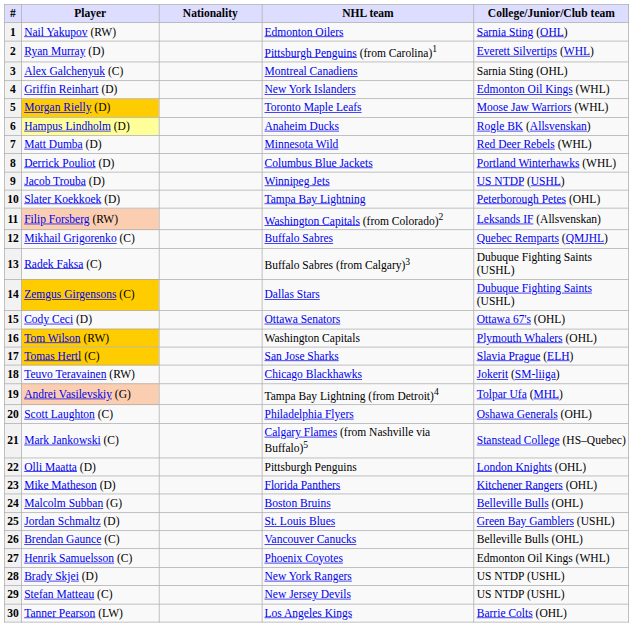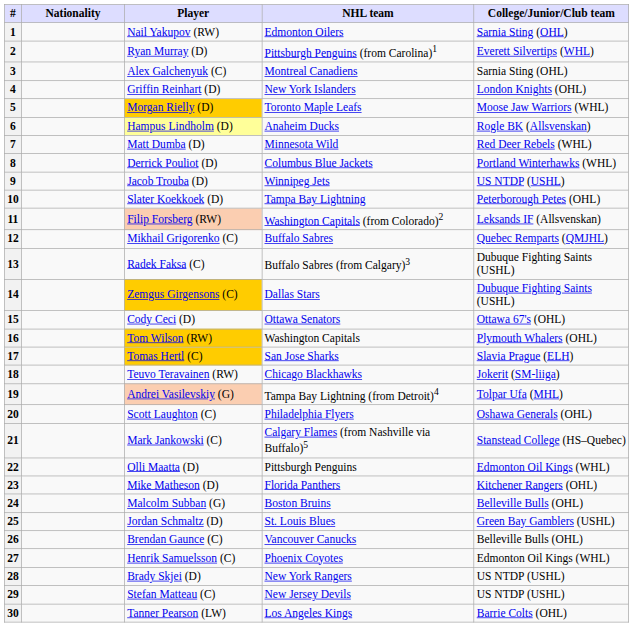 <table class="wikitable">
 <tr>
 <th style="background:#ddf; width:2.75%;">#</th>
+<th style="background:#ddf; width:16.5%;">Nationality</th>
 <th style="background:#ddf; width:22.0%;">Player</th>
-<th style="background:#ddf; width:16.5%;">Nationality</th>
 <th style="background:#ddf; width:34.0%;">NHL team</th>
 <th style="background:#ddf; width:100.0%;">College/Junior/Club team</th>
 </tr>
 <tr>
 <th>1</th>
+<td></td>
 <td><a href='#'>Nail Yakupov</a> (RW)</td>
-<td></td>
 <td><a href='#'>Edmonton Oilers</a></td>
 <td><a href='#'>Sarnia Sting</a> (<a href='#'>OHL</a>)</td>
 </tr>
 <tr>
 <th>2</th>
+<td></td>
 <td><a href='#'>Ryan Murray</a> (D)</td>
-<td></td>
 <td><a href='#'>Pittsburgh Penguins</a> (from Carolina)<sup>1</sup></td>
 <td><a href='#'>Everett Silvertips</a> (<a href='#'>WHL</a>)</td>
 </tr>
 <tr>
 <th>3</th>
+<td></td>
 <td><a href='#'>Alex Galchenyuk</a> (C)</td>
-<td></td>
 <td><a href='#'>Montreal Canadiens</a></td>
 <td>Sarnia Sting (OHL)</td>
 </tr>
 <tr>
 <th>4</th>
+<td></td>
 <td><a href='#'>Griffin Reinhart</a> (D)</td>
-<td></td>
 <td><a href='#'>New York Islanders</a></td>
-<td><a href='#'>Edmonton Oil Kings</a> (WHL)</td>
+<td><a href='#'>London Knights</a> (OHL)</td>
 </tr>
 <tr>
 <th>5</th>
+<td></td>
 <td bgcolor="#FFCC00"><a href='#'>Morgan Rielly</a> (D)</td>
-<td></td>
 <td><a href='#'>Toronto Maple Leafs</a></td>
 <td><a href='#'>Moose Jaw Warriors</a> (WHL)</td>
 </tr>
 <tr>
 <th>6</th>
+<td></td>
 <td bgcolor="#FFFF99"><a href='#'>Hampus Lindholm</a> (D)</td>
-<td></td>
 <td><a href='#'>Anaheim Ducks</a></td>
 <td><a href='#'>Rogle BK</a> (<a href='#'>Allsvenskan</a>)</td>
 </tr>
 <tr>
 <th>7</th>
+<td></td>
 <td><a href='#'>Matt Dumba</a> (D)</td>
-<td></td>
 <td><a href='#'>Minnesota Wild</a></td>
 <td><a href='#'>Red Deer Rebels</a> (WHL)</td>
 </tr>
 <tr>
 <th>8</th>
+<td></td>
 <td><a href='#'>Derrick Pouliot</a> (D)</td>
-<td></td>
 <td><a href='#'>Columbus Blue Jackets</a></td>
 <td><a href='#'>Portland Winterhawks</a> (WHL)</td>
 </tr>
 <tr>
 <th>9</th>
+<td></td>
 <td><a href='#'>Jacob Trouba</a> (D)</td>
-<td></td>
 <td><a href='#'>Winnipeg Jets</a></td>
 <td><a href='#'>US NTDP</a> (<a href='#'>USHL</a>)</td>
 </tr>
 <tr>
 <th>10</th>
+<td></td>
 <td><a href='#'>Slater Koekkoek</a> (D)</td>
-<td></td>
 <td><a href='#'>Tampa Bay Lightning</a></td>
 <td><a href='#'>Peterborough Petes</a> (OHL)</td>
 </tr>
 <tr>
 <th>11</th>
+<td></td>
 <td bgcolor="#FBCEB1"><a href='#'>Filip Forsberg</a> (RW)</td>
-<td></td>
 <td><a href='#'>Washington Capitals</a> (from Colorado)<sup>2</sup></td>
 <td><a href='#'>Leksands IF</a> (Allsvenskan)</td>
 </tr>
 <tr>
 <th>12</th>
+<td></td>
 <td><a href='#'>Mikhail Grigorenko</a> (C)</td>
-<td></td>
 <td><a href='#'>Buffalo Sabres</a></td>
 <td><a href='#'>Quebec Remparts</a> (<a href='#'>QMJHL</a>)</td>
 </tr>
 <tr>
 <th>13</th>
+<td></td>
 <td><a href='#'>Radek Faksa</a> (C)</td>
-<td></td>
 <td>Buffalo Sabres (from Calgary)<sup>3</sup></td>
 <td>Dubuque Fighting Saints (USHL)</td>
 </tr>
 <tr>
 <th>14</th>
+<td></td>
 <td bgcolor="#FFCC00"><a href='#'>Zemgus Girgensons</a> (C)</td>
-<td></td>
 <td><a href='#'>Dallas Stars</a></td>
 <td><a href='#'>Dubuque Fighting Saints</a> (USHL)</td>
 </tr>
 <tr>
 <th>15</th>
+<td></td>
 <td><a href='#'>Cody Ceci</a> (D)</td>
-<td></td>
 <td><a href='#'>Ottawa Senators</a></td>
 <td><a href='#'>Ottawa 67's</a> (OHL)</td>
 </tr>
 <tr>
 <th>16</th>
+<td></td>
 <td bgcolor="#FFCC00"><a href='#'>Tom Wilson</a> (RW)</td>
-<td></td>
 <td>Washington Capitals</td>
 <td><a href='#'>Plymouth Whalers</a> (OHL)</td>
 </tr>
 <tr>
 <th>17</th>
+<td></td>
 <td bgcolor="#FFCC00"><a href='#'>Tomas Hertl</a> (C)</td>
-<td></td>
 <td><a href='#'>San Jose Sharks</a></td>
 <td><a href='#'>Slavia Prague</a> (<a href='#'>ELH</a>)</td>
 </tr>
 <tr>
 <th>18</th>
+<td></td>
 <td><a href='#'>Teuvo Teravainen</a> (RW)</td>
-<td></td>
 <td><a href='#'>Chicago Blackhawks</a></td>
 <td><a href='#'>Jokerit</a> (<a href='#'>SM-liiga</a>)</td>
 </tr>
 <tr>
 <th>19</th>
+<td></td>
 <td bgcolor="#FBCEB1"><a href='#'>Andrei Vasilevskiy</a> (G)</td>
-<td></td>
 <td>Tampa Bay Lightning (from Detroit)<sup>4</sup></td>
 <td><a href='#'>Tolpar Ufa</a> (<a href='#'>MHL</a>)</td>
 </tr>
 <tr>
 <th>20</th>
+<td></td>
 <td><a href='#'>Scott Laughton</a> (C)</td>
-<td></td>
 <td><a href='#'>Philadelphia Flyers</a></td>
 <td><a href='#'>Oshawa Generals</a> (OHL)</td>
 </tr>
 <tr>
 <th>21</th>
+<td></td>
 <td><a href='#'>Mark Jankowski</a> (C)</td>
-<td></td>
 <td><a href='#'>Calgary Flames</a> (from Nashville via Buffalo)<sup>5</sup></td>
 <td><a href='#'>Stanstead College</a> (HS–Quebec)</td>
 </tr>
 <tr>
 <th>22</th>
+<td></td>
 <td><a href='#'>Olli Maatta</a> (D)</td>
-<td></td>
 <td>Pittsburgh Penguins</td>
-<td><a href='#'>London Knights</a> (OHL)</td>
+<td><a href='#'>Edmonton Oil Kings</a> (WHL)</td>
 </tr>
 <tr>
 <th>23</th>
+<td></td>
 <td><a href='#'>Mike Matheson</a> (D)</td>
-<td></td>
 <td><a href='#'>Florida Panthers</a></td>
 <td><a href='#'>Kitchener Rangers</a> (OHL)</td>
 </tr>
 <tr>
 <th>24</th>
+<td></td>
 <td><a href='#'>Malcolm Subban</a> (G)</td>
-<td></td>
 <td><a href='#'>Boston Bruins</a></td>
 <td><a href='#'>Belleville Bulls</a> (OHL)</td>
 </tr>
 <tr>
 <th>25</th>
+<td></td>
 <td><a href='#'>Jordan Schmaltz</a> (D)</td>
-<td></td>
 <td><a href='#'>St. Louis Blues</a></td>
 <td><a href='#'>Green Bay Gamblers</a> (USHL)</td>
 </tr>
 <tr>
 <th>26</th>
+<td></td>
 <td><a href='#'>Brendan Gaunce</a> (C)</td>
-<td></td>
 <td><a href='#'>Vancouver Canucks</a></td>
 <td>Belleville Bulls (OHL)</td>
 </tr>
 <tr>
 <th>27</th>
+<td></td>
 <td><a href='#'>Henrik Samuelsson</a> (C)</td>
-<td></td>
 <td><a href='#'>Phoenix Coyotes</a></td>
 <td>Edmonton Oil Kings (WHL)</td>
 </tr>
 <tr>
 <th>28</th>
+<td></td>
 <td><a href='#'>Brady Skjei</a> (D)</td>
-<td></td>
 <td><a href='#'>New York Rangers</a></td>
 <td>US NTDP (USHL)</td>
 </tr>
 <tr>
 <th>29</th>
+<td></td>
 <td><a href='#'>Stefan Matteau</a> (C)</td>
-<td></td>
 <td><a href='#'>New Jersey Devils</a></td>
 <td>US NTDP (USHL)</td>
 </tr>
 <tr>
 <th>30</th>
+<td></td>
 <td><a href='#'>Tanner Pearson</a> (LW)</td>
-<td></td>
 <td><a href='#'>Los Angeles Kings</a></td>
 <td><a href='#'>Barrie Colts</a> (OHL)</td>
 </tr>
 </table>
